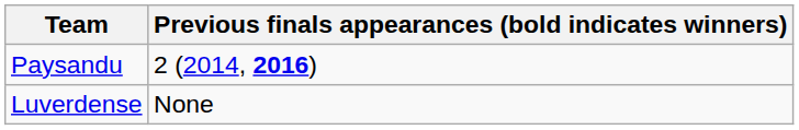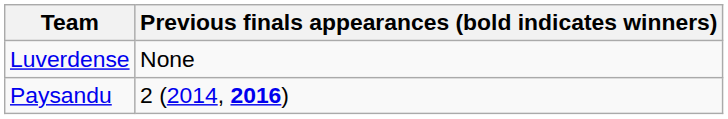 <table class="wikitable">
 <tr>
 <th>Team</th>
 <th>Previous finals appearances (bold indicates winners)</th>
 </tr>
 <tr>
+<td> <a href='#'>Luverdense</a></td>
+<td>None</td>
+</tr>
+<tr>
 <td> <a href='#'>Paysandu</a></td>
 <td>2 (<a href='#'>2014</a>, <a href='#'><strong>2016</strong></a>)</td>
 </tr>
-<tr>
-<td> <a href='#'>Luverdense</a></td>
-<td>None</td>
-</tr>
 </table>
